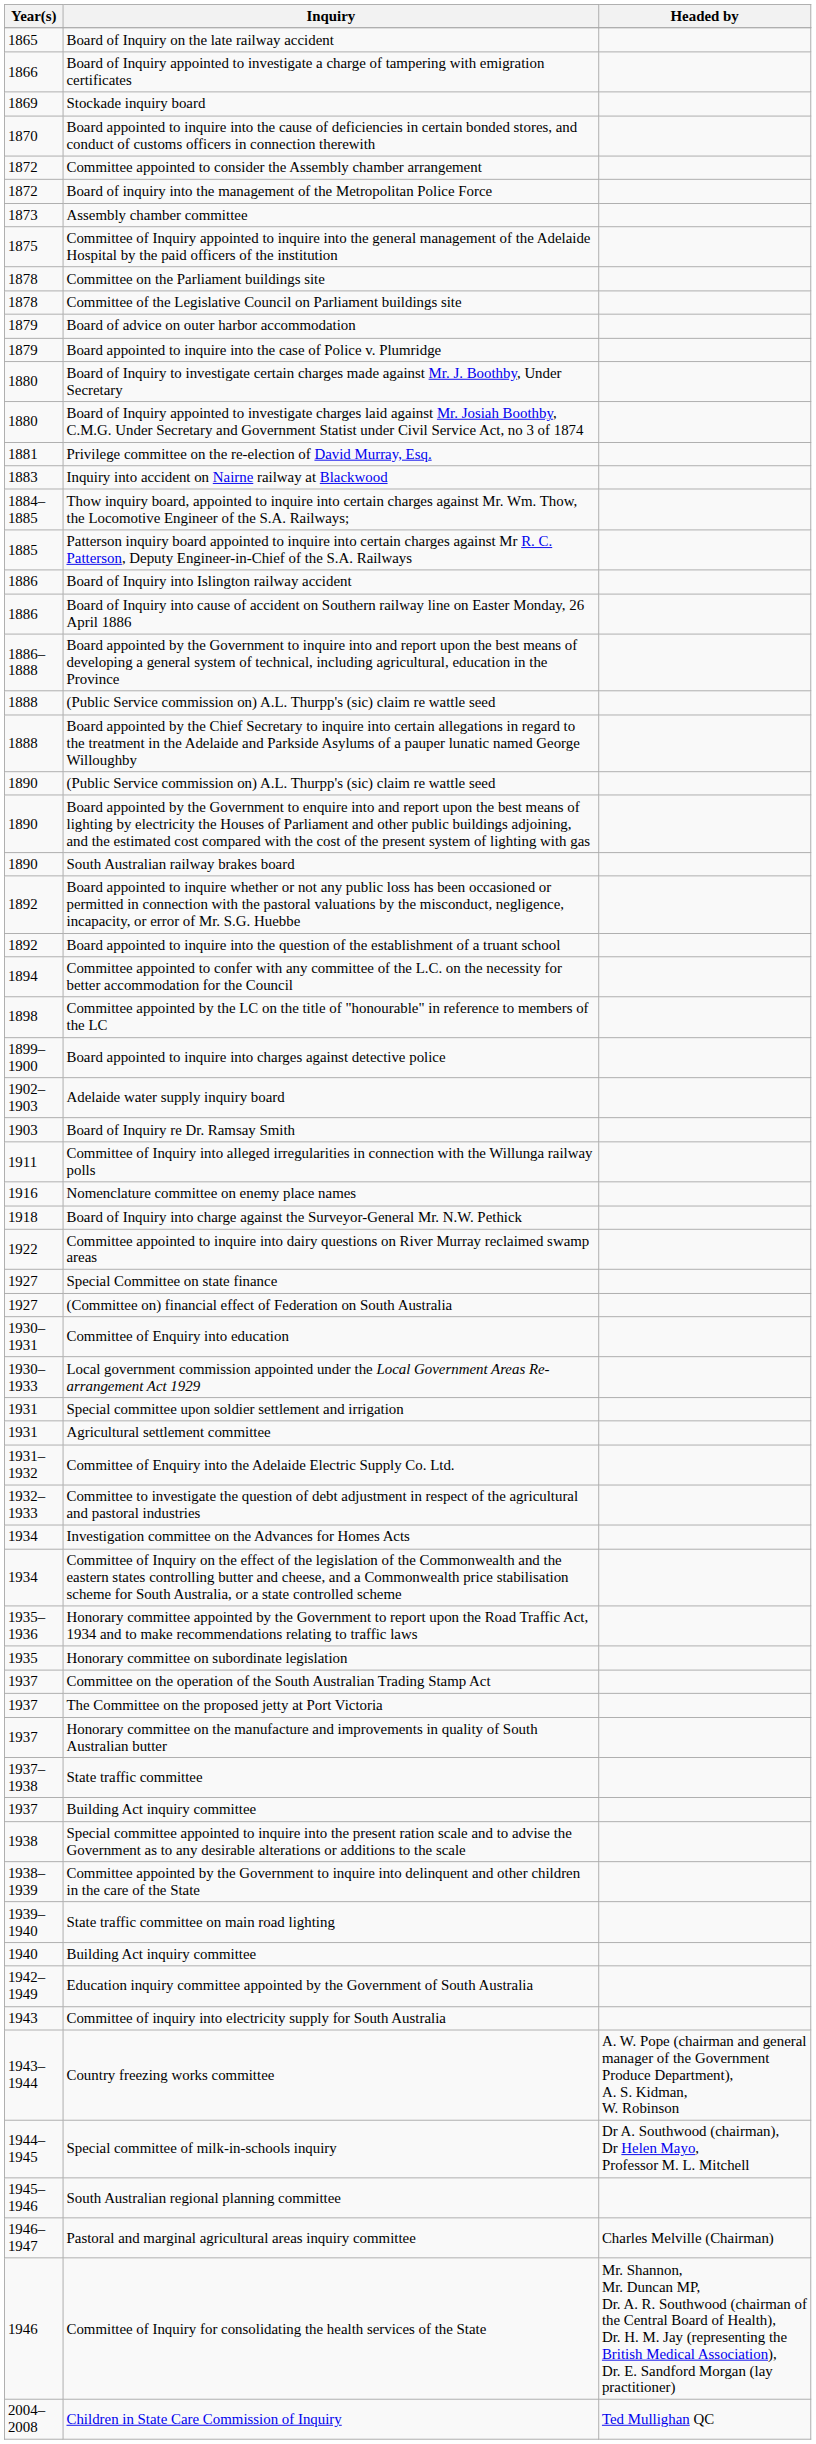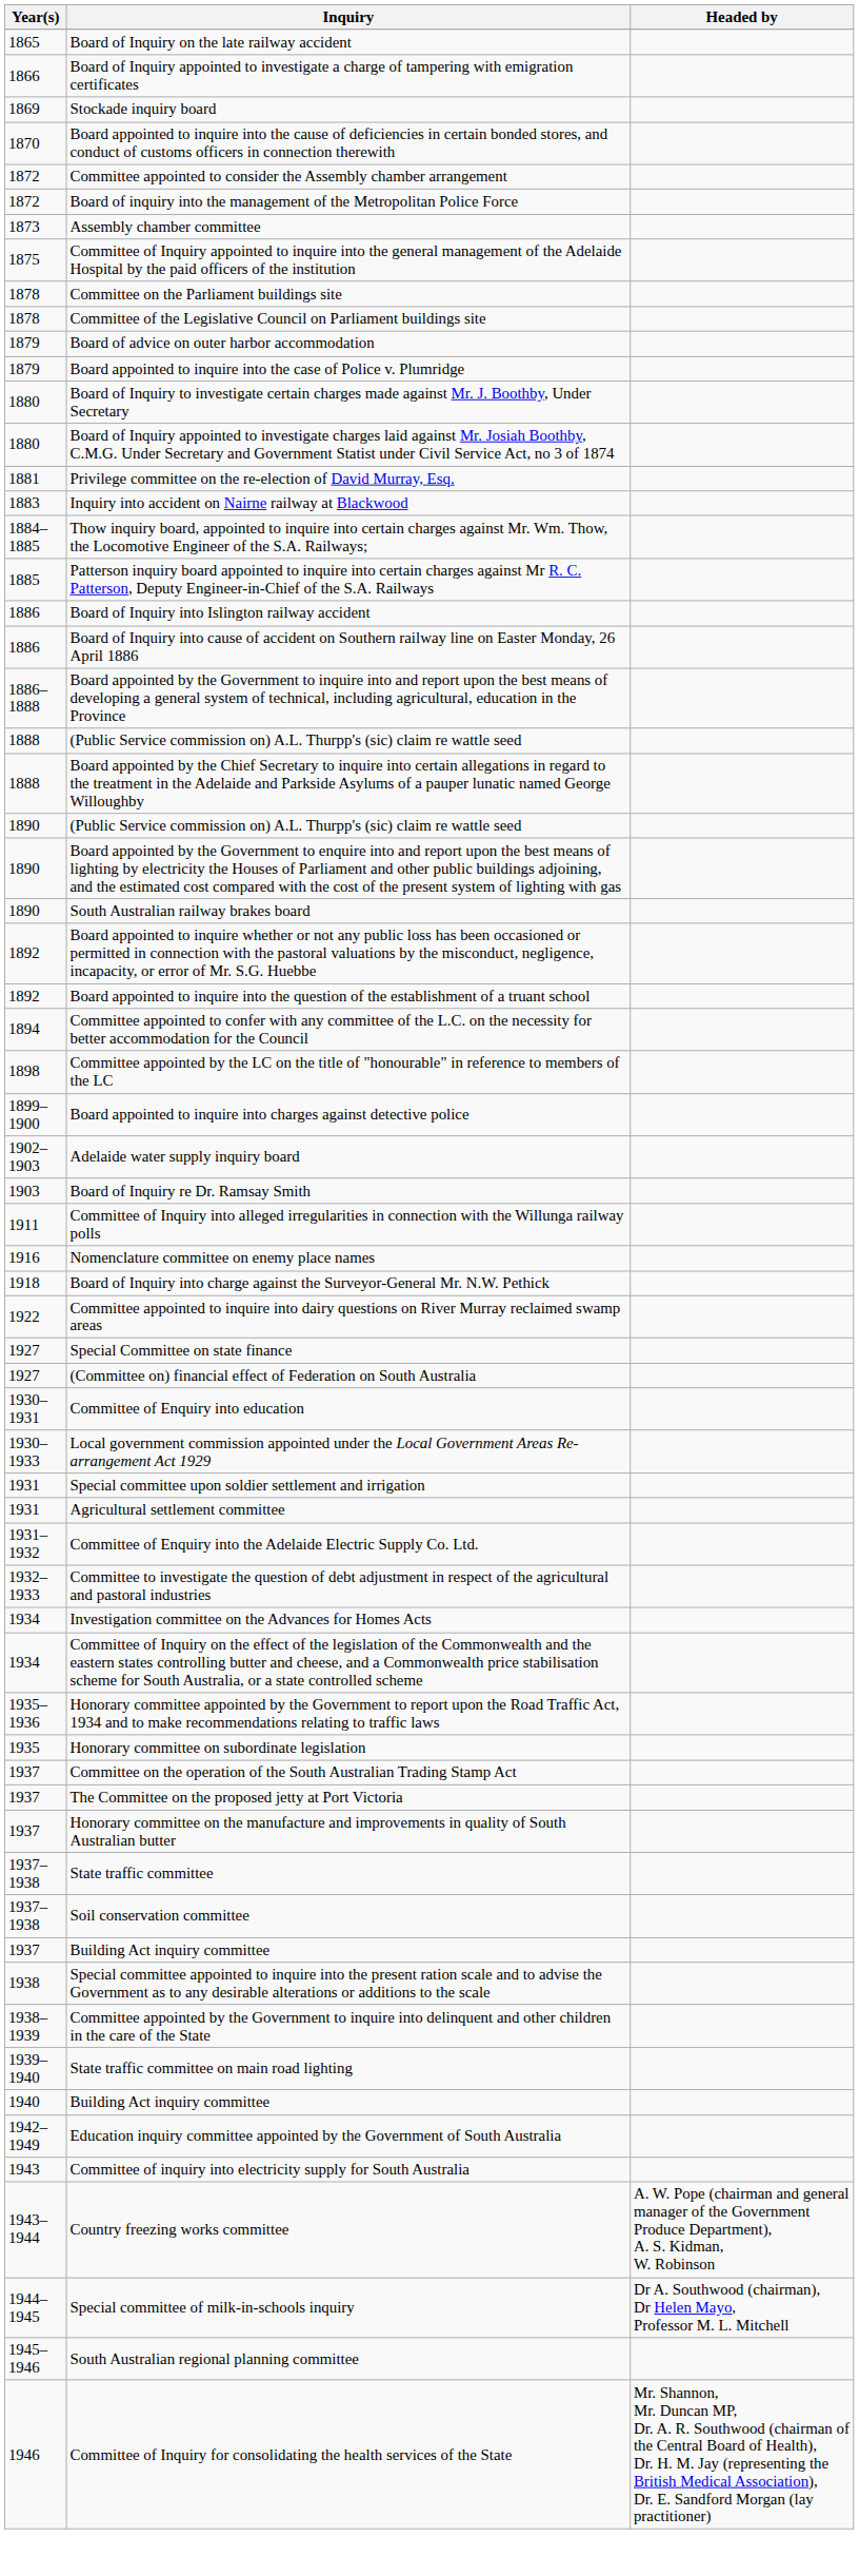 <table class="wikitable">
 <tr>
 <th>Year(s)</th>
 <th>Inquiry</th>
 <th>Headed by</th>
 </tr>
 <tr>
 </tr>
 <tr>
 <td>1865</td>
 <td>Board of Inquiry on the late railway accident</td>
 <td></td>
 </tr>
 <tr>
 <td>1866</td>
 <td>Board of Inquiry appointed to investigate a charge of tampering with emigration certificates</td>
 <td></td>
 </tr>
 <tr>
 <td>1869</td>
 <td>Stockade inquiry board</td>
 <td></td>
 </tr>
 <tr>
 <td>1870</td>
 <td>Board appointed to inquire into the cause of deficiencies in certain bonded stores, and conduct of customs officers in connection therewith</td>
 <td></td>
 </tr>
 <tr>
 <td>1872</td>
 <td>Committee appointed to consider the Assembly chamber arrangement</td>
 <td></td>
 </tr>
 <tr>
 <td>1872</td>
 <td>Board of inquiry into the management of the Metropolitan Police Force</td>
 <td></td>
 </tr>
 <tr>
 <td>1873</td>
 <td>Assembly chamber committee</td>
 <td></td>
 </tr>
 <tr>
 <td>1875</td>
 <td>Committee of Inquiry appointed to inquire into the general management of the Adelaide Hospital by the paid officers of the institution</td>
 <td></td>
 </tr>
 <tr>
 <td>1878</td>
 <td>Committee on the Parliament buildings site</td>
 <td></td>
 </tr>
 <tr>
 <td>1878</td>
 <td>Committee of the Legislative Council on Parliament buildings site</td>
 <td></td>
 </tr>
 <tr>
 <td>1879</td>
 <td>Board of advice on outer harbor accommodation</td>
 <td></td>
 </tr>
 <tr>
 <td>1879</td>
 <td>Board appointed to inquire into the case of Police v. Plumridge</td>
 <td></td>
 </tr>
 <tr>
 <td>1880</td>
 <td>Board of Inquiry to investigate certain charges made against <a href='#'>Mr. J. Boothby</a>, Under Secretary</td>
 <td></td>
 </tr>
 <tr>
 <td>1880</td>
 <td>Board of Inquiry appointed to investigate charges laid against <a href='#'>Mr. Josiah Boothby</a>, C.M.G. Under Secretary and Government Statist under Civil Service Act, no 3 of 1874</td>
 <td></td>
 </tr>
 <tr>
 <td>1881</td>
 <td>Privilege committee on the re-election of <a href='#'>David Murray, Esq.</a></td>
 <td></td>
 </tr>
 <tr>
 <td>1883</td>
 <td>Inquiry into accident on <a href='#'>Nairne</a> railway at <a href='#'>Blackwood</a></td>
 <td></td>
 </tr>
 <tr>
 <td>1884–1885</td>
 <td>Thow inquiry board, appointed to inquire into certain charges against Mr. Wm. Thow, the Locomotive Engineer of the S.A. Railways;</td>
 <td></td>
 </tr>
 <tr>
 <td>1885</td>
 <td>Patterson inquiry board appointed to inquire into certain charges against Mr <a href='#'>R. C. Patterson</a>, Deputy Engineer-in-Chief of the S.A. Railways</td>
 <td></td>
 </tr>
 <tr>
 <td>1886</td>
 <td>Board of Inquiry into Islington railway accident</td>
 <td></td>
 </tr>
 <tr>
 <td>1886</td>
 <td>Board of Inquiry into cause of accident on Southern railway line on Easter Monday, 26 April 1886</td>
 <td></td>
 </tr>
 <tr>
 <td>1886–1888</td>
 <td>Board appointed by the Government to inquire into and report upon the best means of developing a general system of technical, including agricultural, education in the Province</td>
 <td></td>
 </tr>
 <tr>
 <td>1888</td>
 <td>(Public Service commission on) A.L. Thurpp's (sic) claim re wattle seed</td>
 <td></td>
 </tr>
 <tr>
 <td>1888</td>
 <td>Board appointed by the Chief Secretary to inquire into certain allegations in regard to the treatment in the Adelaide and Parkside Asylums of a pauper lunatic named George Willoughby</td>
 <td></td>
 </tr>
 <tr>
 <td>1890</td>
 <td>(Public Service commission on) A.L. Thurpp's (sic) claim re wattle seed</td>
 <td></td>
 </tr>
 <tr>
 <td>1890</td>
 <td>Board appointed by the Government to enquire into and report upon the best means of lighting by electricity the Houses of Parliament and other public buildings adjoining, and the estimated cost compared with the cost of the present system of lighting with gas</td>
 <td></td>
 </tr>
 <tr>
 <td>1890</td>
 <td>South Australian railway brakes board</td>
 <td></td>
 </tr>
 <tr>
 <td>1892</td>
 <td>Board appointed to inquire whether or not any public loss has been occasioned or permitted in connection with the pastoral valuations by the misconduct, negligence, incapacity, or error of Mr. S.G. Huebbe</td>
 <td></td>
 </tr>
 <tr>
 <td>1892</td>
 <td>Board appointed to inquire into the question of the establishment of a truant school</td>
 <td></td>
 </tr>
 <tr>
 <td>1894</td>
 <td>Committee appointed to confer with any committee of the L.C. on the necessity for better accommodation for the Council</td>
 <td></td>
 </tr>
 <tr>
 <td>1898</td>
 <td>Committee appointed by the LC on the title of "honourable" in reference to members of the LC</td>
 <td></td>
 </tr>
 <tr>
 <td>1899–1900</td>
 <td>Board appointed to inquire into charges against detective police</td>
 <td></td>
 </tr>
 <tr>
 <td>1902–1903</td>
 <td>Adelaide water supply inquiry board</td>
 <td></td>
 </tr>
 <tr>
 <td>1903</td>
 <td>Board of Inquiry re Dr. Ramsay Smith</td>
 <td></td>
 </tr>
 <tr>
 <td>1911</td>
 <td>Committee of Inquiry into alleged irregularities in connection with the Willunga railway polls</td>
 <td></td>
 </tr>
 <tr>
 <td>1916</td>
 <td>Nomenclature committee on enemy place names</td>
 <td></td>
 </tr>
 <tr>
 <td>1918</td>
 <td>Board of Inquiry into charge against the Surveyor-General Mr. N.W. Pethick</td>
 <td></td>
 </tr>
 <tr>
 <td>1922</td>
 <td>Committee appointed to inquire into dairy questions on River Murray reclaimed swamp areas</td>
 <td></td>
 </tr>
 <tr>
 <td>1927</td>
 <td>Special Committee on state finance</td>
 <td></td>
 </tr>
 <tr>
 <td>1927</td>
 <td>(Committee on) financial effect of Federation on South Australia</td>
 <td></td>
 </tr>
 <tr>
 <td>1930–1931</td>
 <td>Committee of Enquiry into education</td>
 <td></td>
 </tr>
 <tr>
 <td>1930–1933</td>
 <td>Local government commission appointed under the <em>Local Government Areas Re-arrangement Act 1929</em></td>
 <td></td>
 </tr>
 <tr>
 <td>1931</td>
 <td>Special committee upon soldier settlement and irrigation</td>
 <td></td>
 </tr>
 <tr>
 <td>1931</td>
 <td>Agricultural settlement committee</td>
 <td></td>
 </tr>
 <tr>
 <td>1931–1932</td>
 <td>Committee of Enquiry into the Adelaide Electric Supply Co. Ltd.</td>
 <td></td>
 </tr>
 <tr>
 <td>1932–1933</td>
 <td>Committee to investigate the question of debt adjustment in respect of the agricultural and pastoral industries</td>
 <td></td>
 </tr>
 <tr>
 <td>1934</td>
 <td>Investigation committee on the Advances for Homes Acts</td>
 <td></td>
 </tr>
 <tr>
 <td>1934</td>
 <td>Committee of Inquiry on the effect of the legislation of the Commonwealth and the eastern states controlling butter and cheese, and a Commonwealth price stabilisation scheme for South Australia, or a state controlled scheme</td>
 <td></td>
 </tr>
 <tr>
 <td>1935–1936</td>
 <td>Honorary committee appointed by the Government to report upon the Road Traffic Act, 1934 and to make recommendations relating to traffic laws</td>
 <td></td>
 </tr>
 <tr>
 <td>1935</td>
 <td>Honorary committee on subordinate legislation</td>
 <td></td>
 </tr>
 <tr>
 <td>1937</td>
 <td>Committee on the operation of the South Australian Trading Stamp Act</td>
 <td></td>
 </tr>
 <tr>
 <td>1937</td>
 <td>The Committee on the proposed jetty at Port Victoria</td>
 <td></td>
 </tr>
 <tr>
 <td>1937</td>
 <td>Honorary committee on the manufacture and improvements in quality of South Australian butter</td>
 <td></td>
 </tr>
 <tr>
 <td>1937–1938</td>
 <td>State traffic committee</td>
 <td></td>
 </tr>
 <tr>
+<td>1937–1938</td>
+<td>Soil conservation committee</td>
+<td></td>
+</tr>
+<tr>
 <td>1937</td>
 <td>Building Act inquiry committee</td>
 <td></td>
 </tr>
 <tr>
 <td>1938</td>
 <td>Special committee appointed to inquire into the present ration scale and to advise the Government as to any desirable alterations or additions to the scale</td>
 <td></td>
 </tr>
 <tr>
 <td>1938–1939</td>
 <td>Committee appointed by the Government to inquire into delinquent and other children in the care of the State</td>
 <td></td>
 </tr>
 <tr>
 <td>1939–1940</td>
 <td>State traffic committee on main road lighting</td>
 <td></td>
 </tr>
 <tr>
 <td>1940</td>
 <td>Building Act inquiry committee</td>
 <td></td>
 </tr>
 <tr>
 <td>1942–1949</td>
 <td>Education inquiry committee appointed by the Government of South Australia</td>
 <td></td>
 </tr>
 <tr>
 <td>1943</td>
 <td>Committee of inquiry into electricity supply for South Australia</td>
 <td></td>
 </tr>
 <tr>
 <td>1943–1944</td>
 <td>Country freezing works committee</td>
 <td>A. W. Pope (chairman and general manager of the Government Produce Department),<br>A. S. Kidman,<br>W. Robinson</td>
 </tr>
 <tr>
 <td>1944–1945</td>
 <td>Special committee of milk-in-schools inquiry</td>
 <td>Dr A. Southwood (chairman),<br>Dr <a href='#'>Helen Mayo</a>,<br>Professor M. L. Mitchell</td>
 </tr>
 <tr>
 <td>1945–1946</td>
 <td>South Australian regional planning committee</td>
 <td></td>
 </tr>
 <tr>
-<td>1946–1947</td>
-<td>Pastoral and marginal agricultural areas inquiry committee</td>
-<td>Charles Melville (Chairman)</td>
-</tr>
-<tr>
 <td>1946</td>
 <td>Committee of Inquiry for consolidating the health services of the State</td>
 <td>Mr. Shannon,<br>Mr. Duncan MP,<br>Dr. A. R. Southwood (chairman of the Central Board of Health),<br>Dr. H. M. Jay (representing the <a href='#'>British Medical Association</a>),<br>Dr. E. Sandford Morgan (lay practitioner)</td>
 </tr>
-<tr>
-<td>2004–2008</td>
-<td><a href='#'>Children in State Care Commission of Inquiry</a></td>
-<td><a href='#'>Ted Mullighan</a> QC</td>
-</tr>
 </table>
